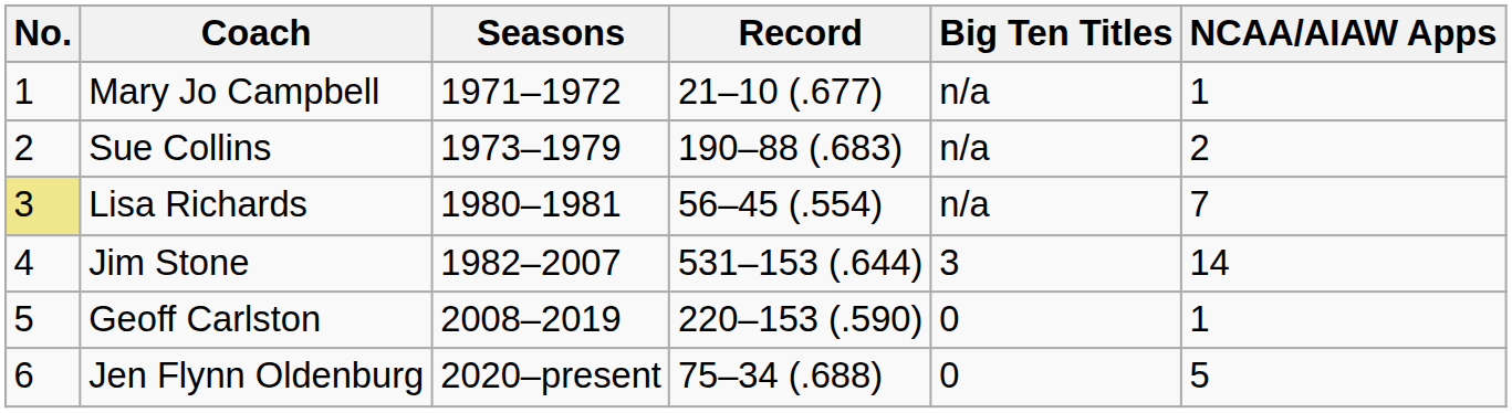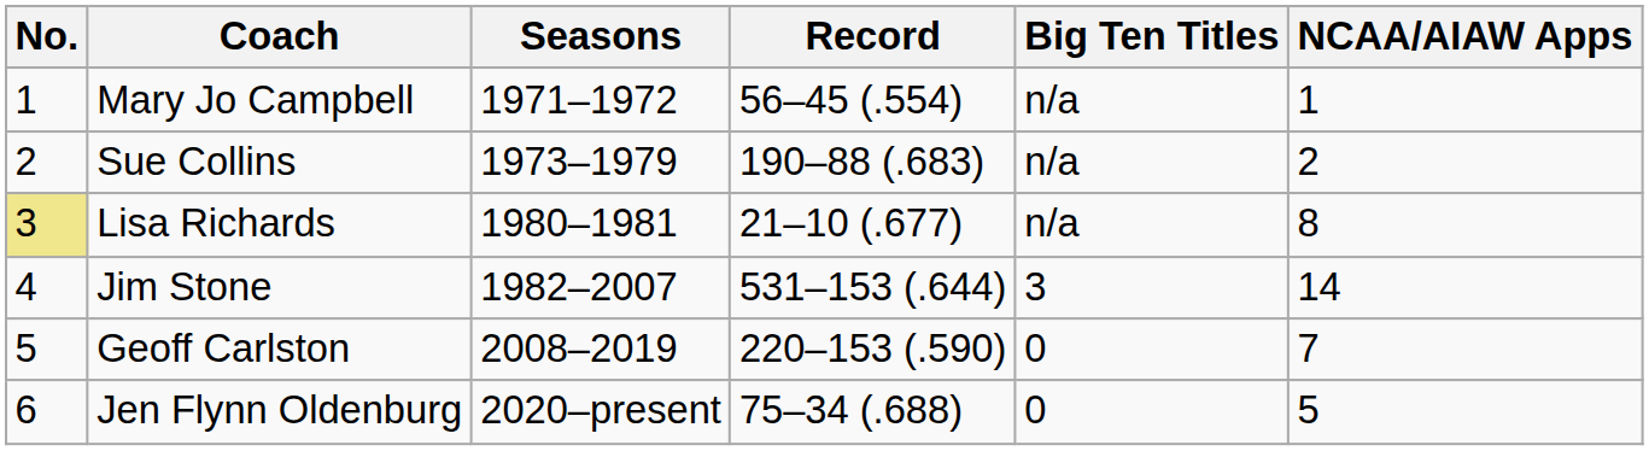 <table class="wikitable">
 <tr>
 <th>No.</th>
 <th>Coach</th>
 <th>Seasons</th>
 <th>Record</th>
 <th>Big Ten Titles</th>
 <th>NCAA/AIAW Apps</th>
 </tr>
 <tr>
 <td>1</td>
 <td>Mary Jo Campbell</td>
 <td>1971–1972</td>
-<td>21–10 (.677)</td>
+<td>56–45 (.554)</td>
 <td>n/a</td>
 <td>1</td>
 </tr>
 <tr>
 <td>2</td>
 <td>Sue Collins</td>
 <td>1973–1979</td>
 <td>190–88 (.683)</td>
 <td>n/a</td>
 <td>2</td>
 </tr>
 <tr>
 <td style="background: khaki;">3</td>
 <td>Lisa Richards</td>
 <td>1980–1981</td>
-<td>56–45 (.554)</td>
+<td>21–10 (.677)</td>
 <td>n/a</td>
-<td>7</td>
+<td>8</td>
 </tr>
 <tr>
 <td>4</td>
 <td>Jim Stone</td>
 <td>1982–2007</td>
 <td>531–153 (.644)</td>
 <td>3</td>
 <td>14</td>
 </tr>
 <tr>
 <td>5</td>
 <td>Geoff Carlston</td>
 <td>2008–2019</td>
 <td>220–153 (.590)</td>
 <td>0</td>
-<td>1</td>
+<td>7</td>
 </tr>
 <tr>
 <td>6</td>
 <td>Jen Flynn Oldenburg</td>
 <td>2020–present</td>
 <td>75–34 (.688)</td>
 <td>0</td>
 <td>5</td>
 </tr>
 </table>
